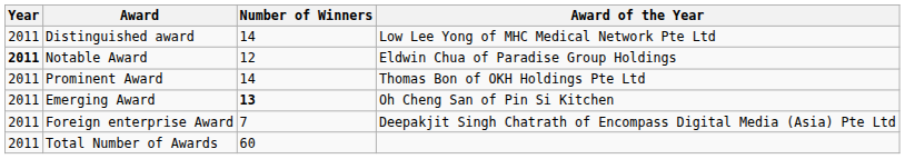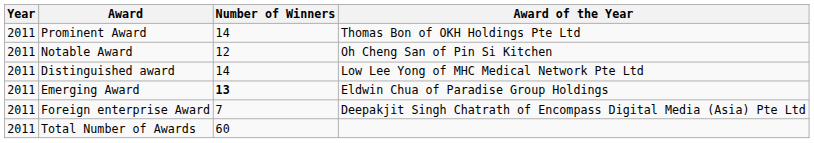 <table class="wikitable">
 <tr>
 <th>Year</th>
 <th>Award</th>
 <th>Number of Winners</th>
 <th>Award of the Year</th>
 </tr>
 <tr>
 <td>2011</td>
-<td>Distinguished award</td>
-<td>14</td>
-<td>Low Lee Yong of MHC Medical Network Pte Ltd</td>
-</tr>
-<tr>
-<td><strong>2011</strong></td>
-<td>Notable Award</td>
-<td>12</td>
-<td>Eldwin Chua of Paradise Group Holdings</td>
-</tr>
-<tr>
-<td>2011</td>
 <td>Prominent Award</td>
 <td>14</td>
 <td>Thomas Bon of OKH Holdings Pte Ltd</td>
 </tr>
 <tr>
 <td>2011</td>
+<td>Notable Award</td>
+<td>12</td>
+<td>Oh Cheng San of Pin Si Kitchen</td>
+</tr>
+<tr>
+<td>2011</td>
+<td>Distinguished award</td>
+<td>14</td>
+<td>Low Lee Yong of MHC Medical Network Pte Ltd</td>
+</tr>
+<tr>
+<td>2011</td>
 <td>Emerging Award</td>
 <td><strong>13</strong></td>
-<td>Oh Cheng San of Pin Si Kitchen</td>
+<td>Eldwin Chua of Paradise Group Holdings</td>
 </tr>
 <tr>
 <td>2011</td>
 <td>Foreign enterprise Award</td>
 <td>7</td>
 <td>Deepakjit Singh Chatrath of Encompass Digital Media (Asia) Pte Ltd</td>
 </tr>
 <tr>
 <td>2011</td>
 <td>Total Number of Awards</td>
 <td>60</td>
 </tr>
 </table>
